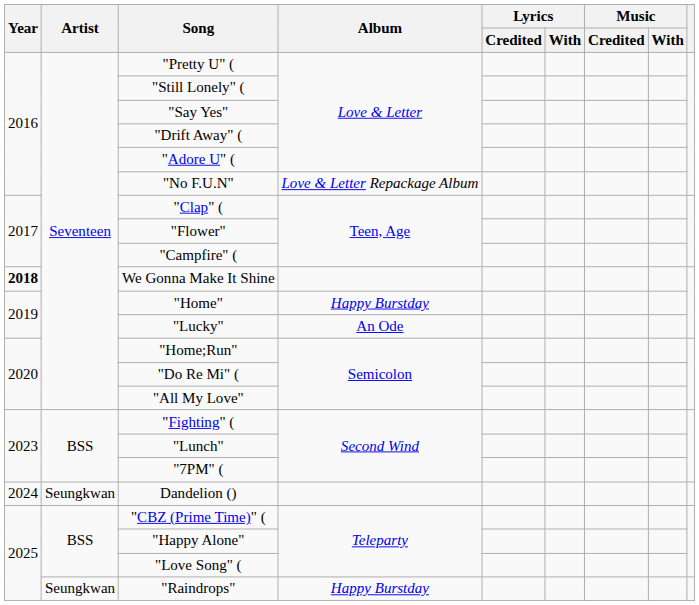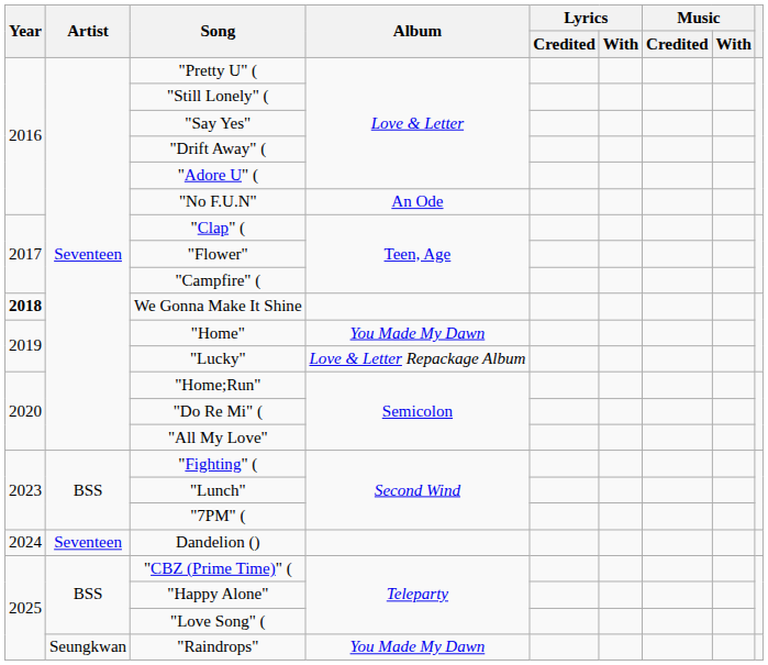 <table class="wikitable plainrowheaders sortable" style="text-align:center; width;100%">
 <tr>
 <th rowspan="2">Year</th>
 <th rowspan="2">Artist</th>
 <th rowspan="2">Song</th>
 <th rowspan="2">Album</th>
 <th colspan="2">Lyrics</th>
 <th colspan="2">Music</th>
 <th rowspan="2" class="unsortable"></th>
 </tr>
 <tr>
 <th>Credited</th>
 <th>With</th>
 <th>Credited</th>
 <th>With</th>
 </tr>
 <tr>
 <td rowspan="6">2016</td>
 <td rowspan="15"><a href='#'>Seventeen</a></td>
 <td>"Pretty U" (</td>
 <td rowspan="5"><em><a href='#'>Love & Letter</a></em></td>
 <td></td>
 <td></td>
 <td></td>
 <td></td>
 </tr>
 <tr>
 <td>"Still Lonely" (<br></td>
 <td></td>
 <td></td>
 <td></td>
 <td></td>
 </tr>
 <tr>
 <td>"Say Yes"<br></td>
 <td></td>
 <td></td>
 <td></td>
 <td></td>
 </tr>
 <tr>
 <td>"Drift Away" (<br></td>
 <td></td>
 <td></td>
 <td></td>
 <td></td>
 </tr>
 <tr>
 <td>"<a href='#'>Adore U</a>" (<br></td>
 <td></td>
 <td></td>
 <td></td>
 <td></td>
 </tr>
 <tr>
 <td>"No F.U.N"</td>
-<td><em><a href='#'>Love & Letter</a> Repackage Album</em></td>
+<td><a href='#'>An Ode</a></td>
 <td></td>
 <td></td>
 <td></td>
 <td></td>
 </tr>
 <tr>
 <td rowspan="3">2017</td>
 <td>"<a href='#'>Clap</a>" (</td>
 <td rowspan="3"><a href='#'>Teen, Age</a></td>
 <td></td>
 <td></td>
 <td></td>
 <td></td>
 <td rowspan="3" align="center"></td>
 </tr>
 <tr>
 <td>"Flower"<br></td>
 <td></td>
 <td></td>
 <td></td>
 <td></td>
 </tr>
 <tr>
 <td>"Campfire" (</td>
 <td></td>
 <td></td>
 <td></td>
 <td></td>
 </tr>
 <tr>
 <td><strong>2018</strong></td>
 <td>We Gonna Make It Shine</td>
 <td></td>
 <td></td>
 <td></td>
 <td></td>
 <td></td>
 </tr>
 <tr>
 <td rowspan="2">2019</td>
 <td>"Home"</td>
-<td><em><a href='#'>Happy Burstday</a></em></td>
+<td><em><a href='#'>You Made My Dawn</a></em></td>
 <td></td>
 <td></td>
 <td></td>
 <td></td>
 </tr>
 <tr>
 <td>"Lucky"</td>
-<td><a href='#'>An Ode</a></td>
+<td><em><a href='#'>Love & Letter</a> Repackage Album</em></td>
 <td></td>
 <td></td>
 <td></td>
 <td></td>
 </tr>
 <tr>
 <td rowspan="3">2020</td>
 <td>"Home;Run"</td>
 <td rowspan="3"><a href='#'>Semicolon</a></td>
 <td></td>
 <td></td>
 <td></td>
 <td></td>
 <td rowspan="3" align="center"></td>
 </tr>
 <tr>
 <td>"Do Re Mi" (<br></td>
 <td></td>
 <td></td>
 <td></td>
 <td></td>
 </tr>
 <tr>
 <td>"All My Love"</td>
 <td></td>
 <td></td>
 <td></td>
 <td></td>
 </tr>
 <tr>
 <td rowspan="3">2023</td>
 <td rowspan="3">BSS</td>
 <td>"<a href='#'>Fighting</a>" (<br></td>
 <td rowspan="3"><em><a href='#'>Second Wind</a></em></td>
 <td></td>
 <td></td>
 <td></td>
 <td></td>
 <td rowspan="3" align="center"></td>
 </tr>
 <tr>
 <td>"Lunch"</td>
 <td></td>
 <td></td>
 <td></td>
 <td></td>
 </tr>
 <tr>
 <td>"7PM" (<br> </td>
 <td></td>
 <td></td>
 <td></td>
 <td></td>
 </tr>
 <tr>
 <td>2024</td>
-<td>Seungkwan</td>
+<td><a href='#'>Seventeen</a></td>
 <td>Dandelion ()</td>
 <td></td>
 <td></td>
 <td></td>
 <td></td>
 <td></td>
 <td></td>
 </tr>
 <tr>
 <td rowspan="4">2025</td>
 <td rowspan="3">BSS</td>
 <td>"<a href='#'>CBZ (Prime Time)</a>" (</td>
 <td rowspan="3"><em><a href='#'>Teleparty</a></em></td>
 <td></td>
 <td></td>
 <td></td>
 <td></td>
 <td rowspan="3" align="center"></td>
 </tr>
 <tr>
 <td>"Happy Alone"</td>
 <td></td>
 <td></td>
 <td></td>
 <td></td>
 </tr>
 <tr>
 <td>"Love Song" (</td>
 <td></td>
 <td></td>
 <td></td>
 <td></td>
 </tr>
 <tr>
 <td>Seungkwan</td>
 <td>"Raindrops"</td>
-<td><em><a href='#'>Happy Burstday</a></em></td>
+<td><em><a href='#'>You Made My Dawn</a></em></td>
 <td></td>
 <td></td>
 <td></td>
 <td></td>
 <td align="center"></td>
 </tr>
 </table>
